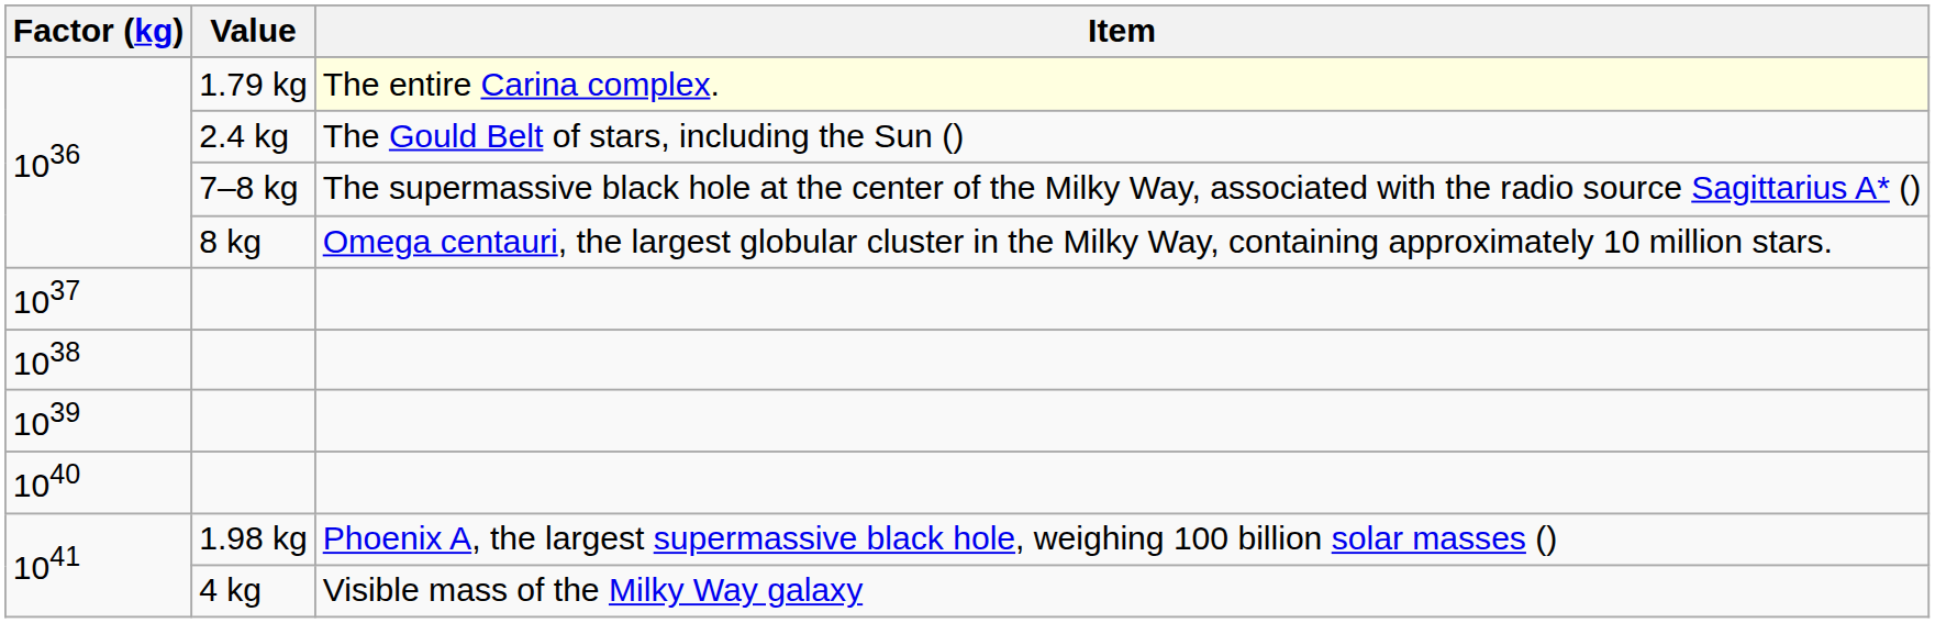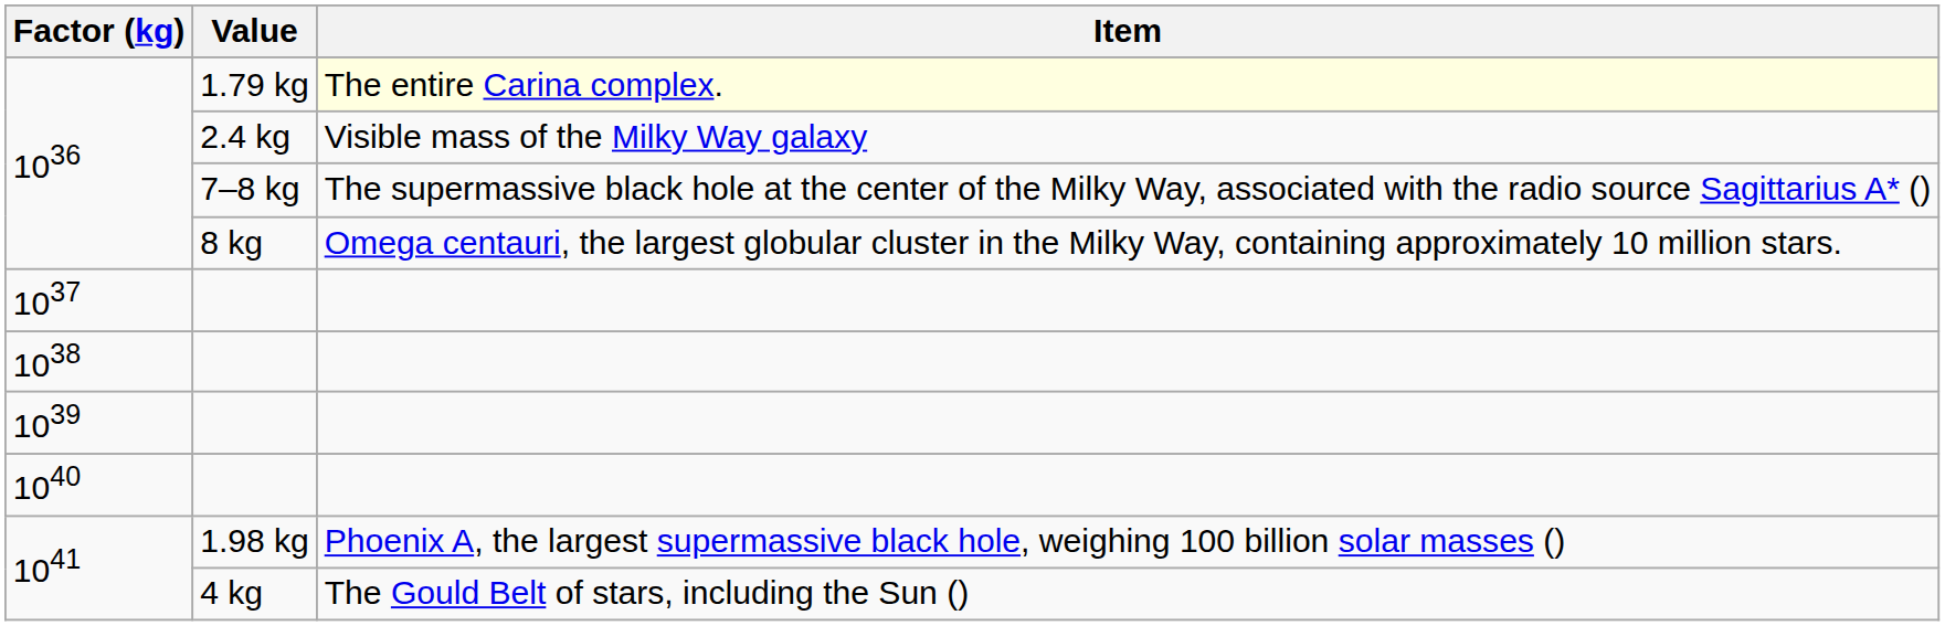 <table class="wikitable">
 <tr>
 <th>Factor (<a href='#'>kg</a>)</th>
 <th>Value</th>
 <th>Item</th>
 </tr>
 <tr>
 <td rowspan="4">10<sup>36</sup></td>
 <td>1.79 kg</td>
 <td style="background: lightyellow;">The entire <a href='#'>Carina complex</a>.</td>
 </tr>
 <tr>
 <td>2.4 kg</td>
-<td>The <a href='#'>Gould Belt</a> of stars, including the Sun ()</td>
+<td>Visible mass of the <a href='#'>Milky Way galaxy</a></td>
 </tr>
 <tr>
 <td>7–8 kg</td>
 <td>The supermassive black hole at the center of the Milky Way, associated with the radio source <a href='#'>Sagittarius A*</a> ()</td>
 </tr>
 <tr>
 <td>8 kg</td>
 <td><a href='#'>Omega centauri</a>, the largest globular cluster in the Milky Way, containing approximately 10 million stars.</td>
 </tr>
 <tr>
 <td>10<sup>37</sup></td>
 <td> </td>
 <td> </td>
 </tr>
 <tr>
 <td>10<sup>38</sup></td>
 <td> </td>
 <td> </td>
 </tr>
 <tr>
 <td>10<sup>39</sup></td>
 <td> </td>
 <td> </td>
 </tr>
 <tr>
 <td>10<sup>40</sup></td>
 <td> </td>
 <td> </td>
 </tr>
 <tr>
 <td rowspan="2">10<sup>41</sup></td>
 <td>1.98 kg</td>
 <td><a href='#'>Phoenix A</a>, the largest <a href='#'>supermassive black hole</a>, weighing 100 billion <a href='#'>solar masses</a> ()</td>
 </tr>
 <tr>
 <td>4 kg</td>
-<td>Visible mass of the <a href='#'>Milky Way galaxy</a></td>
+<td>The <a href='#'>Gould Belt</a> of stars, including the Sun ()</td>
 </tr>
 </table>
